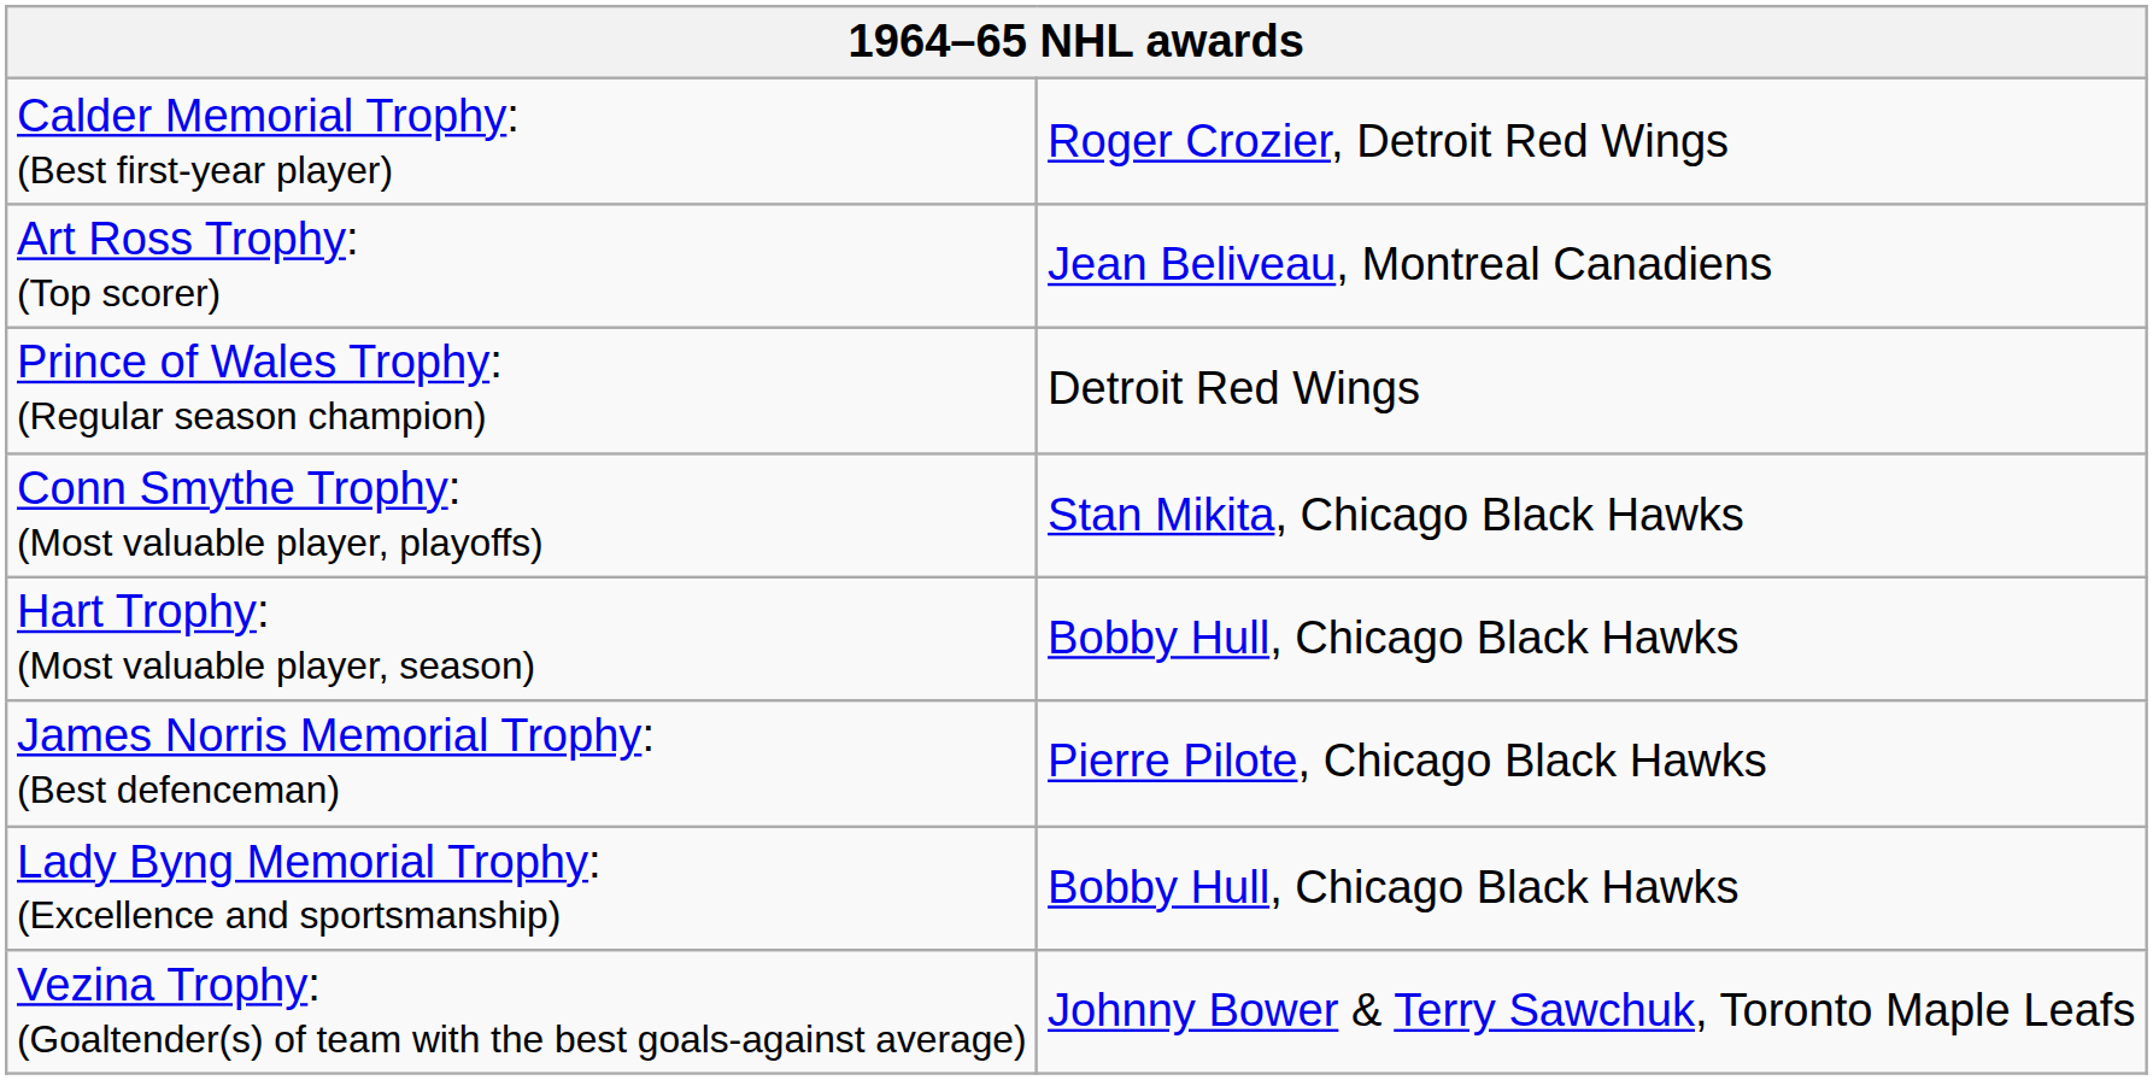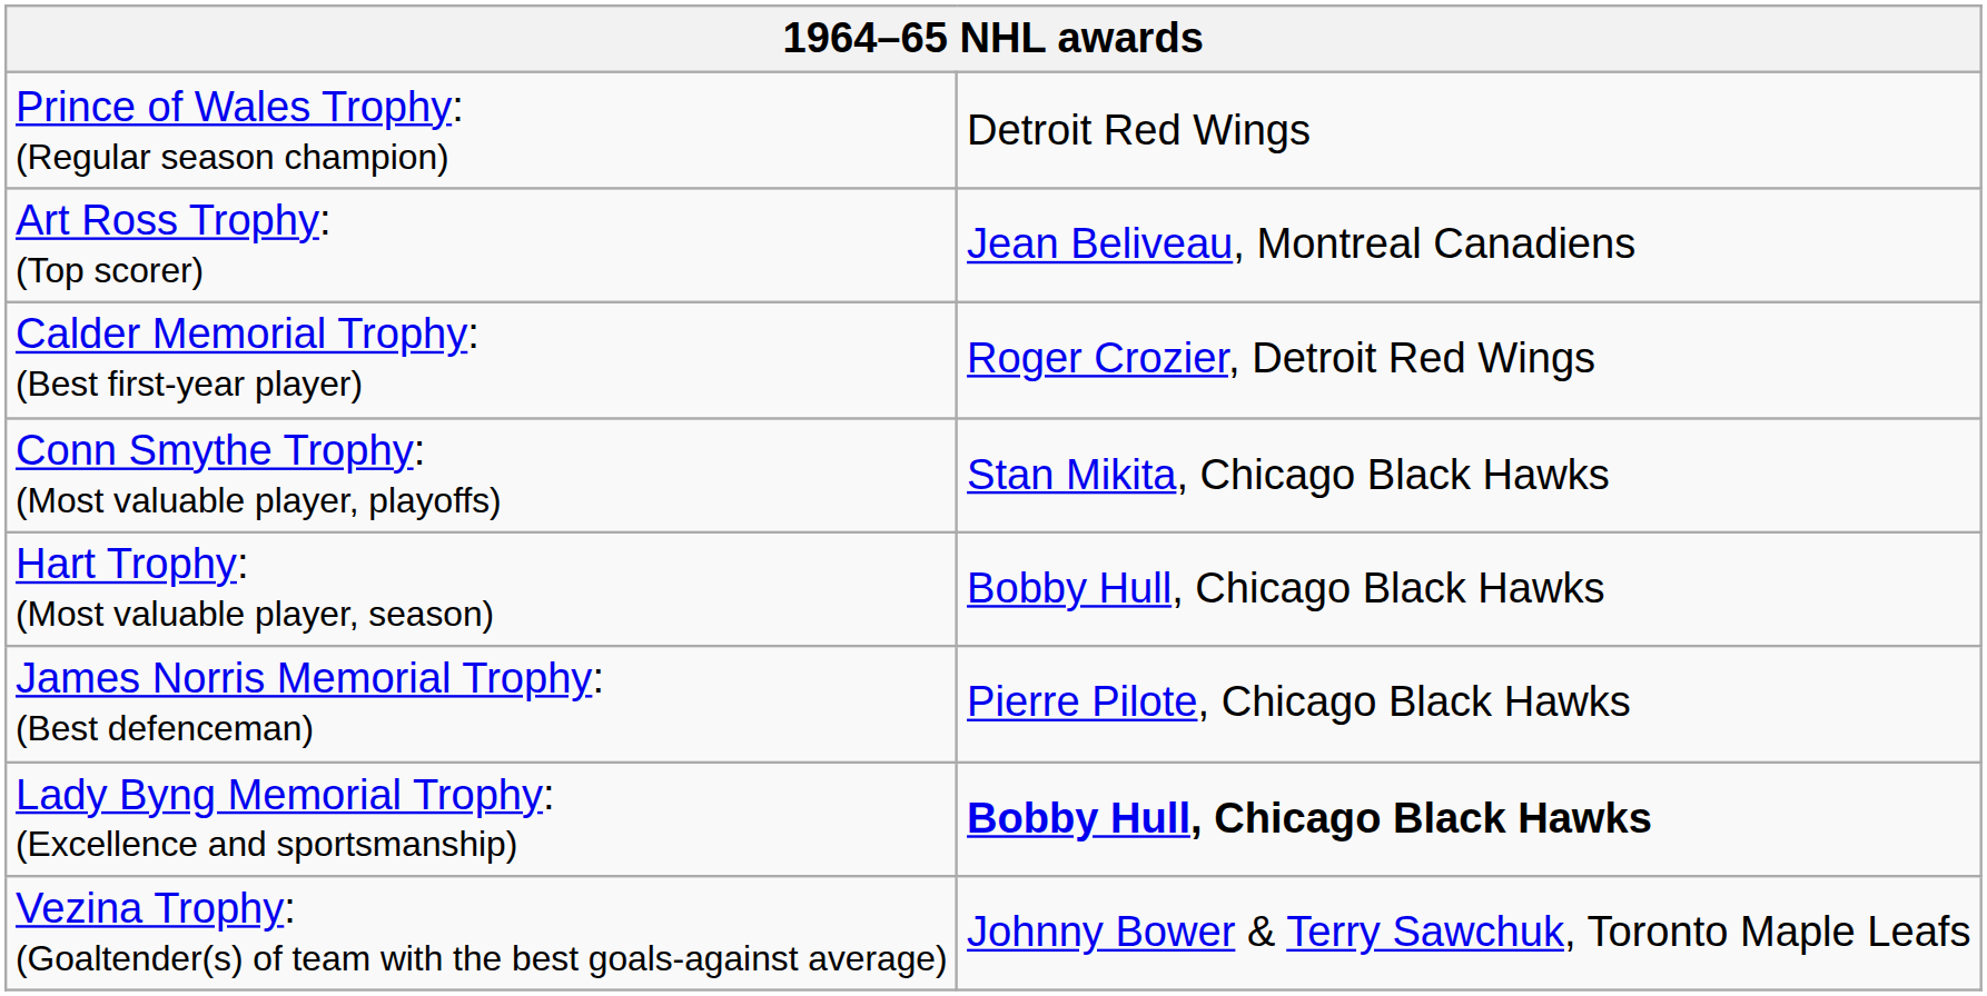 <table class="wikitable">
 <tr>
 <th bgcolor="#DDDDDD" colspan="2">1964–65 NHL awards</th>
 </tr>
 <tr>
-<td><a href='#'>Calder Memorial Trophy</a>:<br><small>(Best first-year player)</small></td>
-<td><a href='#'>Roger Crozier</a>, Detroit Red Wings</td>
+<td><a href='#'>Prince of Wales Trophy</a>:<br><small>(Regular season champion)</small></td>
+<td>Detroit Red Wings</td>
 </tr>
 <tr>
 <td><a href='#'>Art Ross Trophy</a>:<br><small>(Top scorer)</small></td>
 <td><a href='#'>Jean Beliveau</a>, Montreal Canadiens</td>
 </tr>
 <tr>
-<td><a href='#'>Prince of Wales Trophy</a>:<br><small>(Regular season champion)</small></td>
-<td>Detroit Red Wings</td>
+<td><a href='#'>Calder Memorial Trophy</a>:<br><small>(Best first-year player)</small></td>
+<td><a href='#'>Roger Crozier</a>, Detroit Red Wings</td>
 </tr>
 <tr>
 <td><a href='#'>Conn Smythe Trophy</a>:<br><small>(Most valuable player, playoffs)</small></td>
 <td><a href='#'>Stan Mikita</a>, Chicago Black Hawks</td>
 </tr>
 <tr>
 <td><a href='#'>Hart Trophy</a>:<br><small>(Most valuable player, season)</small></td>
 <td><a href='#'>Bobby Hull</a>, Chicago Black Hawks</td>
 </tr>
 <tr>
 <td><a href='#'>James Norris Memorial Trophy</a>:<br><small>(Best defenceman)</small></td>
 <td><a href='#'>Pierre Pilote</a>, Chicago Black Hawks</td>
 </tr>
 <tr>
 <td><a href='#'>Lady Byng Memorial Trophy</a>:<br><small>(Excellence and sportsmanship)</small></td>
-<td><a href='#'>Bobby Hull</a>, Chicago Black Hawks</td>
+<td><strong><a href='#'>Bobby Hull</a>, Chicago Black Hawks</strong></td>
 </tr>
 <tr>
 <td><a href='#'>Vezina Trophy</a>:<br><small>(Goaltender(s) of team with the best goals-against average)</small></td>
 <td><a href='#'>Johnny Bower</a> & <a href='#'>Terry Sawchuk</a>, Toronto Maple Leafs</td>
 </tr>
 </table>
